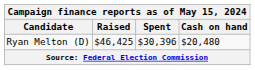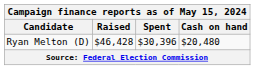 <table class="wikitable sortable">
 <tr>
 <th colspan=4>Campaign finance reports as of May 15, 2024</th>
 </tr>
 <tr style="text-align:center;">
 <th>Candidate</th>
 <th>Raised</th>
 <th>Spent</th>
 <th>Cash on hand</th>
 </tr>
 <tr>
 <td>Ryan Melton (D)</td>
-<td>$46,425</td>
+<td>$46,428</td>
 <td>$30,396</td>
 <td>$20,480</td>
 </tr>
 <tr>
 <th colspan="4"><small>Source: <a href='#'>Federal Election Commission</a></small></th>
 </tr>
 </table>
